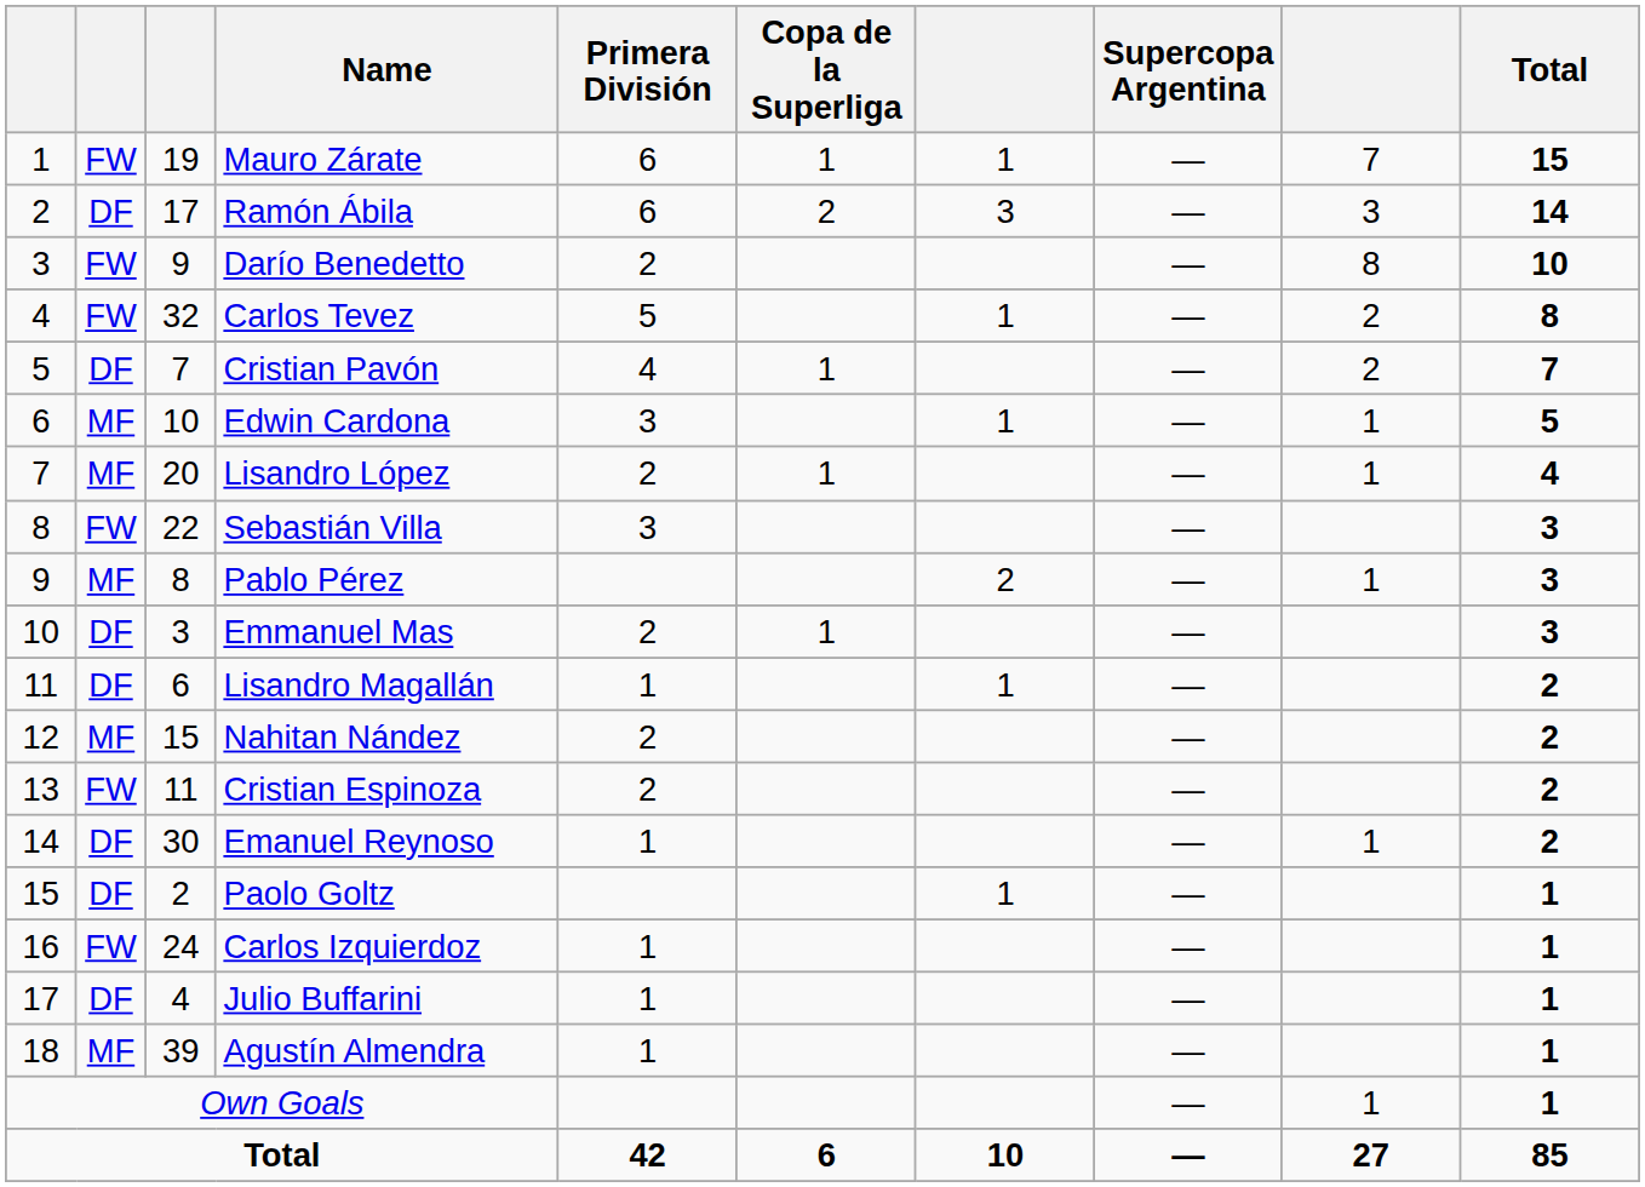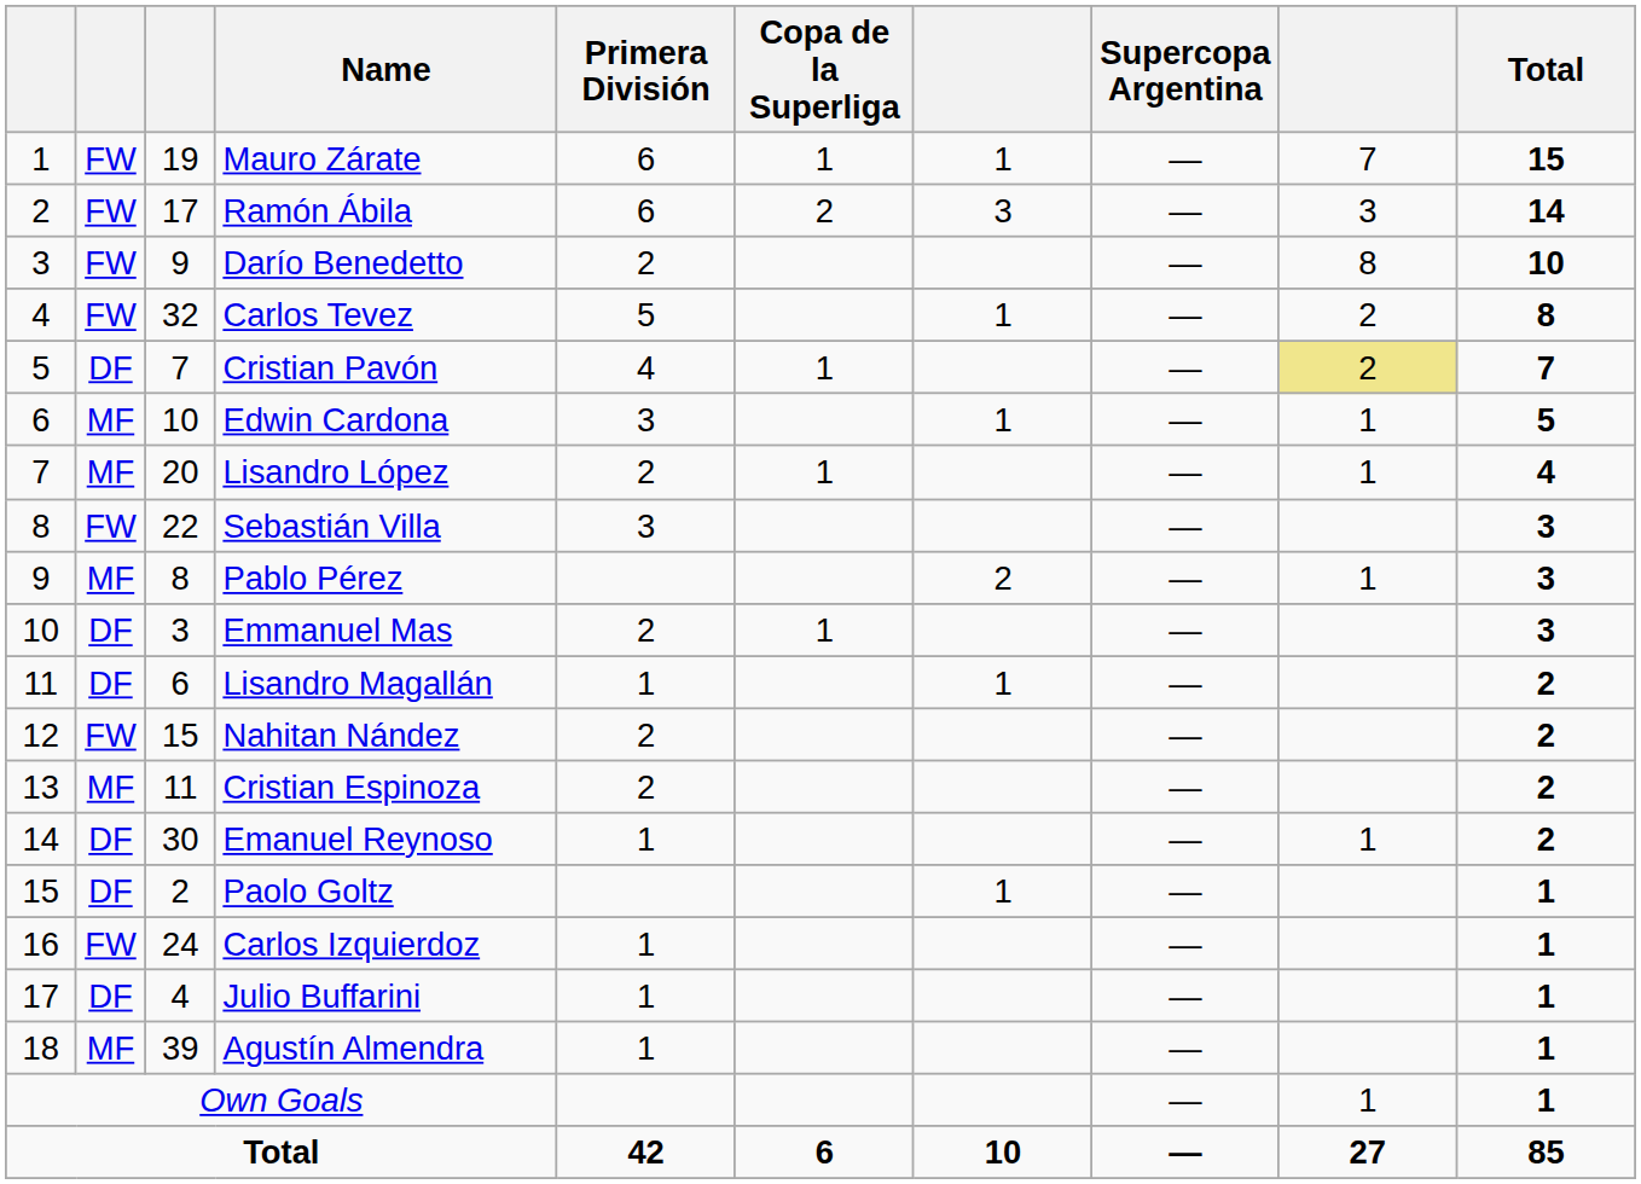 <table class="wikitable sortable" style="font-size: 95%; text-align: center;">
 <tr>
 <th width=25></th>
 <th width=25></th>
 <th width=25></th>
 <th width=150>Name</th>
 <th width= 75>Primera División</th>
 <th width= 75>Copa de la Superliga</th>
 <th width= 75></th>
 <th width= 75>Supercopa Argentina</th>
 <th width= 75></th>
 <th width= 75>Total</th>
 </tr>
 <tr>
 <td>1</td>
 <td><a href='#'>FW</a></td>
 <td>19</td>
 <td align=left> <a href='#'>Mauro Zárate</a></td>
 <td>6</td>
 <td>1</td>
 <td>1</td>
 <td>—</td>
 <td>7</td>
 <td><strong>15</strong></td>
 </tr>
 <tr>
 <td>2</td>
-<td><a href='#'>DF</a></td>
+<td><a href='#'>FW</a></td>
 <td>17</td>
 <td align=left> <a href='#'>Ramón Ábila</a></td>
 <td>6</td>
 <td>2</td>
 <td>3</td>
 <td>—</td>
 <td>3</td>
 <td><strong>14</strong></td>
 </tr>
 <tr>
 <td>3</td>
 <td><a href='#'>FW</a></td>
 <td>9</td>
 <td align=left> <a href='#'>Darío Benedetto</a></td>
 <td>2</td>
 <td></td>
 <td></td>
 <td>—</td>
 <td>8</td>
 <td><strong>10</strong></td>
 </tr>
 <tr>
 <td>4</td>
 <td><a href='#'>FW</a></td>
 <td>32</td>
 <td align=left> <a href='#'>Carlos Tevez</a></td>
 <td>5</td>
 <td></td>
 <td>1</td>
 <td>—</td>
 <td>2</td>
 <td><strong>8</strong></td>
 </tr>
 <tr>
 <td>5</td>
 <td><a href='#'>DF</a></td>
 <td>7</td>
 <td align=left> <a href='#'>Cristian Pavón</a></td>
 <td>4</td>
 <td>1</td>
 <td></td>
 <td>—</td>
-<td>2</td>
+<td style="background: khaki;">2</td>
 <td><strong>7</strong></td>
 </tr>
 <tr>
 <td>6</td>
 <td><a href='#'>MF</a></td>
 <td>10</td>
 <td align=left> <a href='#'>Edwin Cardona</a></td>
 <td>3</td>
 <td></td>
 <td>1</td>
 <td>—</td>
 <td>1</td>
 <td><strong>5</strong></td>
 </tr>
 <tr>
 <td>7</td>
 <td><a href='#'>MF</a></td>
 <td>20</td>
 <td align=left> <a href='#'>Lisandro López</a></td>
 <td>2</td>
 <td>1</td>
 <td></td>
 <td>—</td>
 <td>1</td>
 <td><strong>4</strong></td>
 </tr>
 <tr>
 <td>8</td>
 <td><a href='#'>FW</a></td>
 <td>22</td>
 <td align=left> <a href='#'>Sebastián Villa</a></td>
 <td>3</td>
 <td></td>
 <td></td>
 <td>—</td>
 <td></td>
 <td><strong>3</strong></td>
 </tr>
 <tr>
 <td>9</td>
 <td><a href='#'>MF</a></td>
 <td>8</td>
 <td align=left> <a href='#'>Pablo Pérez</a></td>
 <td></td>
 <td></td>
 <td>2</td>
 <td>—</td>
 <td>1</td>
 <td><strong>3</strong></td>
 </tr>
 <tr>
 <td>10</td>
 <td><a href='#'>DF</a></td>
 <td>3</td>
 <td align=left> <a href='#'>Emmanuel Mas</a></td>
 <td>2</td>
 <td>1</td>
 <td></td>
 <td>—</td>
 <td></td>
 <td><strong>3</strong></td>
 </tr>
 <tr>
 <td>11</td>
 <td><a href='#'>DF</a></td>
 <td>6</td>
 <td align=left> <a href='#'>Lisandro Magallán</a></td>
 <td>1</td>
 <td></td>
 <td>1</td>
 <td>—</td>
 <td></td>
 <td><strong>2</strong></td>
 </tr>
 <tr>
 <td>12</td>
-<td><a href='#'>MF</a></td>
+<td><a href='#'>FW</a></td>
 <td>15</td>
 <td align=left> <a href='#'>Nahitan Nández</a></td>
 <td>2</td>
 <td></td>
 <td></td>
 <td>—</td>
 <td></td>
 <td><strong>2</strong></td>
 </tr>
 <tr>
 <td>13</td>
-<td><a href='#'>FW</a></td>
+<td><a href='#'>MF</a></td>
 <td>11</td>
 <td align=left> <a href='#'>Cristian Espinoza</a></td>
 <td>2</td>
 <td></td>
 <td></td>
 <td>—</td>
 <td></td>
 <td><strong>2</strong></td>
 </tr>
 <tr>
 <td>14</td>
 <td><a href='#'>DF</a></td>
 <td>30</td>
 <td align=left> <a href='#'>Emanuel Reynoso</a></td>
 <td>1</td>
 <td></td>
 <td></td>
 <td>—</td>
 <td>1</td>
 <td><strong>2</strong></td>
 </tr>
 <tr>
 <td>15</td>
 <td><a href='#'>DF</a></td>
 <td>2</td>
 <td align=left> <a href='#'>Paolo Goltz</a></td>
 <td></td>
 <td></td>
 <td>1</td>
 <td>—</td>
 <td></td>
 <td><strong>1</strong></td>
 </tr>
 <tr>
 <td>16</td>
 <td><a href='#'>FW</a></td>
 <td>24</td>
 <td align=left> <a href='#'>Carlos Izquierdoz</a></td>
 <td>1</td>
 <td></td>
 <td></td>
 <td>—</td>
 <td></td>
 <td><strong>1</strong></td>
 </tr>
 <tr>
 <td>17</td>
 <td><a href='#'>DF</a></td>
 <td>4</td>
 <td align=left> <a href='#'>Julio Buffarini</a></td>
 <td>1</td>
 <td></td>
 <td></td>
 <td>—</td>
 <td></td>
 <td><strong>1</strong></td>
 </tr>
 <tr>
 <td>18</td>
 <td><a href='#'>MF</a></td>
 <td>39</td>
 <td align=left> <a href='#'>Agustín Almendra</a></td>
 <td>1</td>
 <td></td>
 <td></td>
 <td>—</td>
 <td></td>
 <td><strong>1</strong></td>
 </tr>
 <tr>
 <td colspan=4><em><a href='#'>Own Goals</a></em></td>
 <td></td>
 <td></td>
 <td></td>
 <td>—</td>
 <td>1</td>
 <td><strong>1</strong></td>
 </tr>
 <tr align=center>
 <td colspan=4><strong>Total</strong></td>
 <td><strong>42</strong></td>
 <td><strong>6</strong></td>
 <td><strong>10</strong></td>
 <td><strong>—</strong></td>
 <td><strong>27</strong></td>
 <td><strong>85</strong></td>
 </tr>
 </table>
